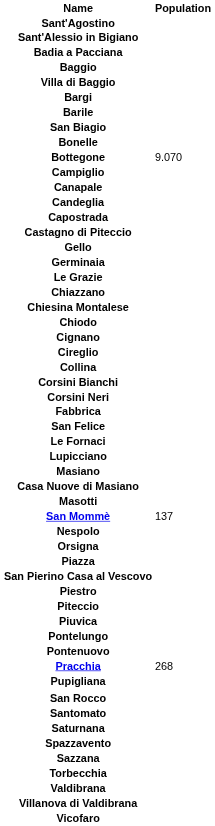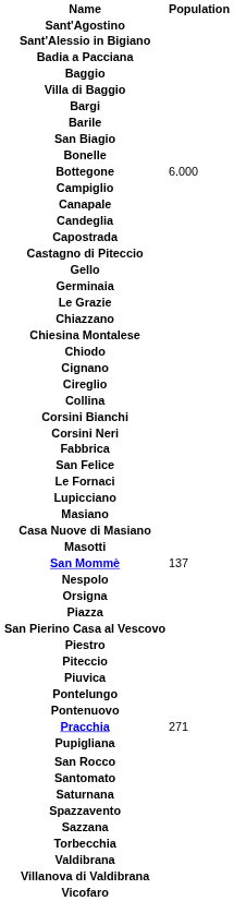 <table>
 <tr>
 <th>Name</th>
 <th>Population</th>
 </tr>
 <tr>
 <th>Sant'Agostino</th>
 <td></td>
 </tr>
 <tr>
 <th>Sant'Alessio in Bigiano</th>
 <td></td>
 </tr>
 <tr>
 <th>Badia a Pacciana</th>
 <td></td>
 </tr>
 <tr>
 <th>Baggio</th>
 <td></td>
 </tr>
 <tr>
 <th>Villa di Baggio</th>
 <td></td>
 </tr>
 <tr>
 <th>Bargi</th>
 <td></td>
 </tr>
 <tr>
 <th>Barile</th>
 <td></td>
 </tr>
 <tr>
 <th>San Biagio</th>
 <td></td>
 </tr>
 <tr>
 <th>Bonelle</th>
 <td></td>
 </tr>
 <tr>
 <th>Bottegone</th>
-<td>9.070</td>
+<td>6.000</td>
 </tr>
 <tr>
 <th>Campiglio</th>
 <td></td>
 </tr>
 <tr>
 <th>Canapale</th>
 <td></td>
 </tr>
 <tr>
 <th>Candeglia</th>
 <td></td>
 </tr>
 <tr>
 <th>Capostrada</th>
 <td></td>
 </tr>
 <tr>
 <th>Castagno di Piteccio</th>
 <td></td>
 </tr>
 <tr>
 <th>Gello</th>
 <td></td>
 </tr>
 <tr>
 <th>Germinaia</th>
 <td></td>
 </tr>
 <tr>
 <th>Le Grazie</th>
 <td></td>
 </tr>
 <tr>
 <th>Chiazzano</th>
 <td></td>
 </tr>
 <tr>
 <th>Chiesina Montalese</th>
 <td></td>
 </tr>
 <tr>
 <th>Chiodo</th>
 <td></td>
 </tr>
 <tr>
 <th>Cignano</th>
 <td></td>
 </tr>
 <tr>
 <th>Cireglio</th>
 <td></td>
 </tr>
 <tr>
 <th>Collina</th>
 <td></td>
 </tr>
 <tr>
 <th>Corsini Bianchi</th>
 <td></td>
 </tr>
 <tr>
 <th>Corsini Neri</th>
 <td></td>
 </tr>
 <tr>
 <th>Fabbrica</th>
 <td></td>
 </tr>
 <tr>
 <th>San Felice</th>
 <td></td>
 </tr>
 <tr>
 <th>Le Fornaci</th>
 <td></td>
 </tr>
 <tr>
 <th>Lupicciano</th>
 <td></td>
 </tr>
 <tr>
 <th>Masiano</th>
 <td></td>
 </tr>
 <tr>
 <th>Casa Nuove di Masiano</th>
 <td></td>
 </tr>
 <tr>
 <th>Masotti</th>
 <td></td>
 </tr>
 <tr>
 <th><a href='#'>San Mommè</a></th>
 <td>137</td>
 </tr>
 <tr>
 <th>Nespolo</th>
 <td></td>
 </tr>
 <tr>
 <th>Orsigna</th>
 <td></td>
 </tr>
 <tr>
 <th>Piazza</th>
 <td></td>
 </tr>
 <tr>
 <th>San Pierino Casa al Vescovo</th>
 <td></td>
 </tr>
 <tr>
 <th>Piestro</th>
 <td></td>
 </tr>
 <tr>
 <th>Piteccio</th>
 <td></td>
 </tr>
 <tr>
 <th>Piuvica</th>
 <td></td>
 </tr>
 <tr>
 <th>Pontelungo</th>
 <td></td>
 </tr>
 <tr>
 <th>Pontenuovo</th>
 <td></td>
 </tr>
 <tr>
 <th><a href='#'>Pracchia</a></th>
-<td>268</td>
+<td>271</td>
 </tr>
 <tr>
 <th>Pupigliana</th>
 <td></td>
 </tr>
 <tr>
 <th></th>
 <td></td>
 </tr>
 <tr>
 <th>San Rocco</th>
 <td></td>
 </tr>
 <tr>
 <th>Santomato</th>
 <td></td>
 </tr>
 <tr>
 <th>Saturnana</th>
 <td></td>
 </tr>
 <tr>
 <th>Spazzavento</th>
 <td></td>
 </tr>
 <tr>
 <th>Sazzana</th>
 <td></td>
 </tr>
 <tr>
 <th>Torbecchia</th>
 <td></td>
 </tr>
 <tr>
 <th>Valdibrana</th>
 <td></td>
 </tr>
 <tr>
 <th>Villanova di Valdibrana</th>
 <td></td>
 </tr>
 <tr>
 <th>Vicofaro</th>
 <td></td>
 </tr>
 </table>
